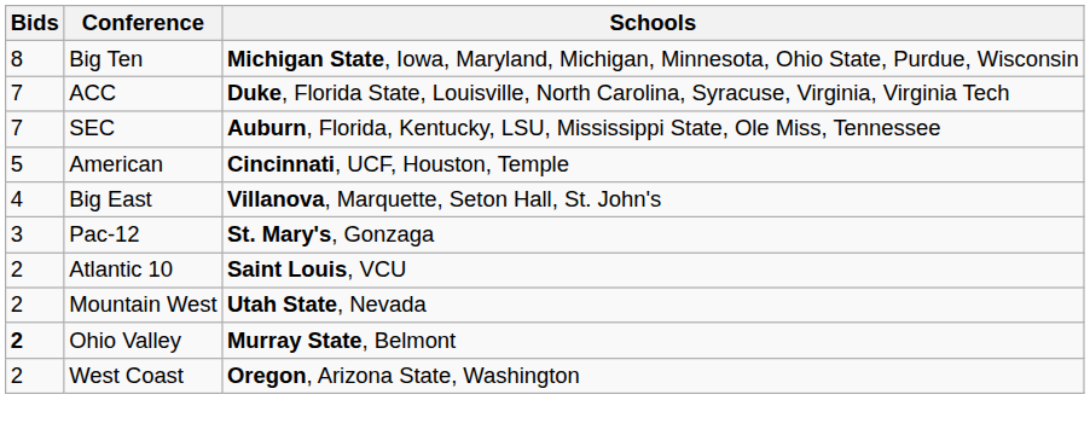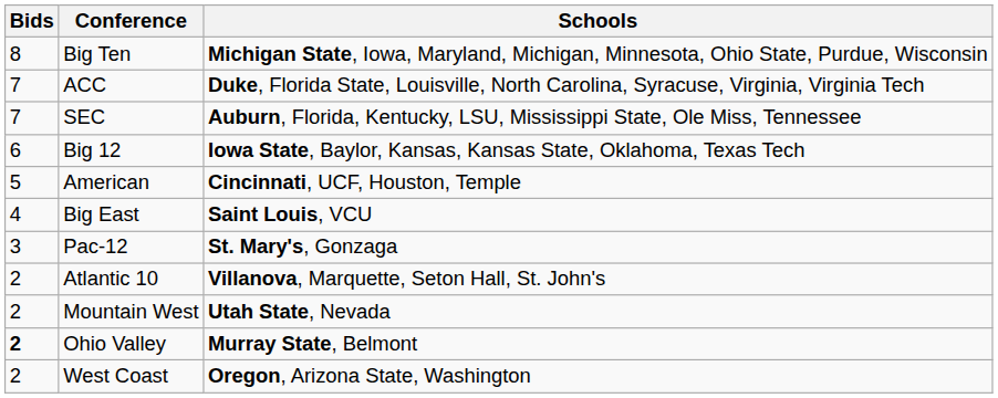 <table class="wikitable">
 <tr>
 <th>Bids</th>
 <th>Conference</th>
 <th>Schools</th>
 </tr>
 <tr>
 <td>8</td>
 <td>Big Ten</td>
 <td><strong>Michigan State</strong>, Iowa, Maryland, Michigan, Minnesota, Ohio State, Purdue, Wisconsin</td>
 </tr>
 <tr>
 <td>7</td>
 <td>ACC</td>
 <td><strong>Duke</strong>, Florida State, Louisville, North Carolina, Syracuse, Virginia, Virginia Tech</td>
 </tr>
 <tr>
 <td>7</td>
 <td>SEC</td>
 <td><strong>Auburn</strong>, Florida, Kentucky, LSU, Mississippi State, Ole Miss, Tennessee</td>
 </tr>
 <tr>
+<td>6</td>
+<td>Big 12</td>
+<td><strong>Iowa State</strong>, Baylor, Kansas, Kansas State, Oklahoma, Texas Tech</td>
+</tr>
+<tr>
 <td>5</td>
 <td>American</td>
 <td><strong>Cincinnati</strong>, UCF, Houston, Temple</td>
 </tr>
 <tr>
 <td>4</td>
 <td>Big East</td>
-<td><strong>Villanova</strong>, Marquette, Seton Hall, St. John's</td>
+<td><strong>Saint Louis</strong>, VCU</td>
 </tr>
 <tr>
 <td>3</td>
 <td>Pac-12</td>
 <td><strong>St. Mary's</strong>, Gonzaga</td>
 </tr>
 <tr>
 <td>2</td>
 <td>Atlantic 10</td>
-<td><strong>Saint Louis</strong>, VCU</td>
+<td><strong>Villanova</strong>, Marquette, Seton Hall, St. John's</td>
 </tr>
 <tr>
 <td>2</td>
 <td>Mountain West</td>
 <td><strong>Utah State</strong>, Nevada</td>
 </tr>
 <tr>
 <td><strong>2</strong></td>
 <td>Ohio Valley</td>
 <td><strong>Murray State</strong>, Belmont</td>
 </tr>
 <tr>
 <td>2</td>
 <td>West Coast</td>
 <td><strong>Oregon</strong>, Arizona State, Washington</td>
 </tr>
 </table>
